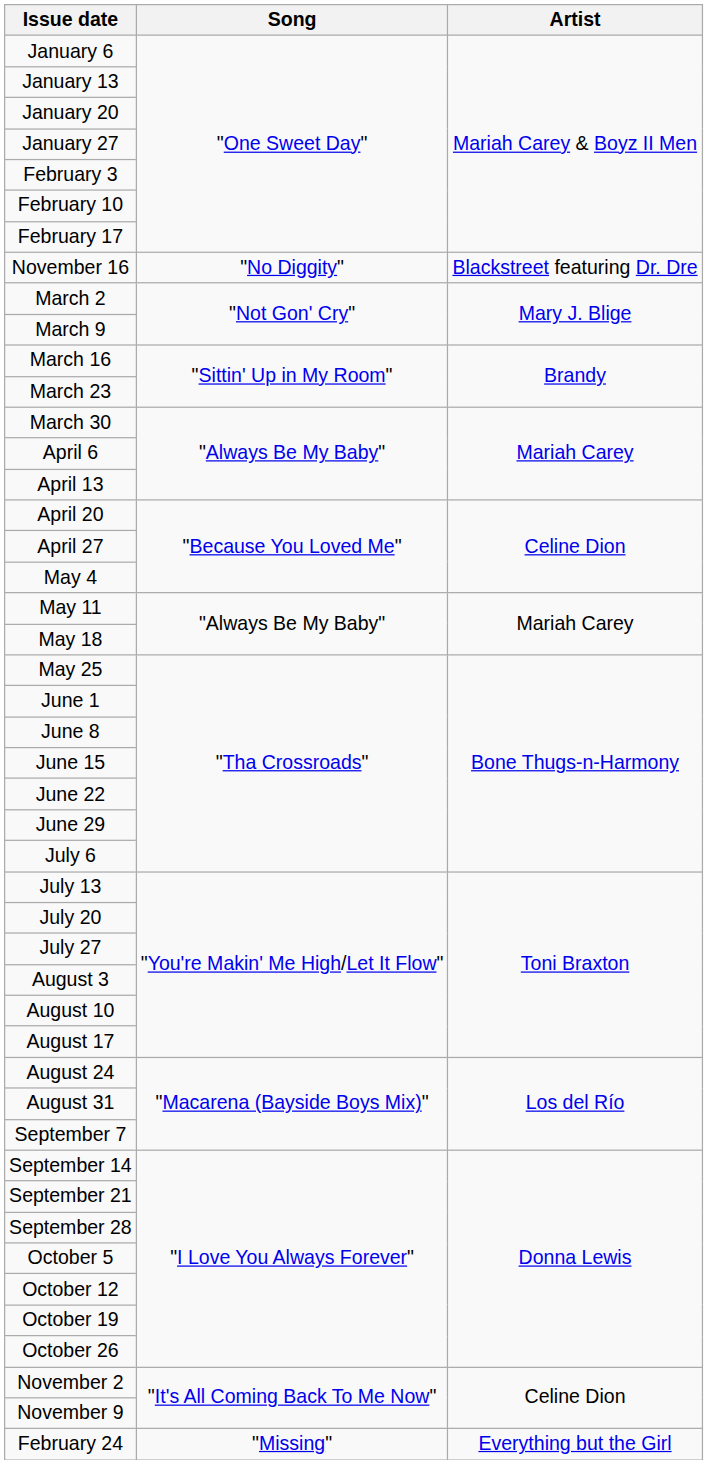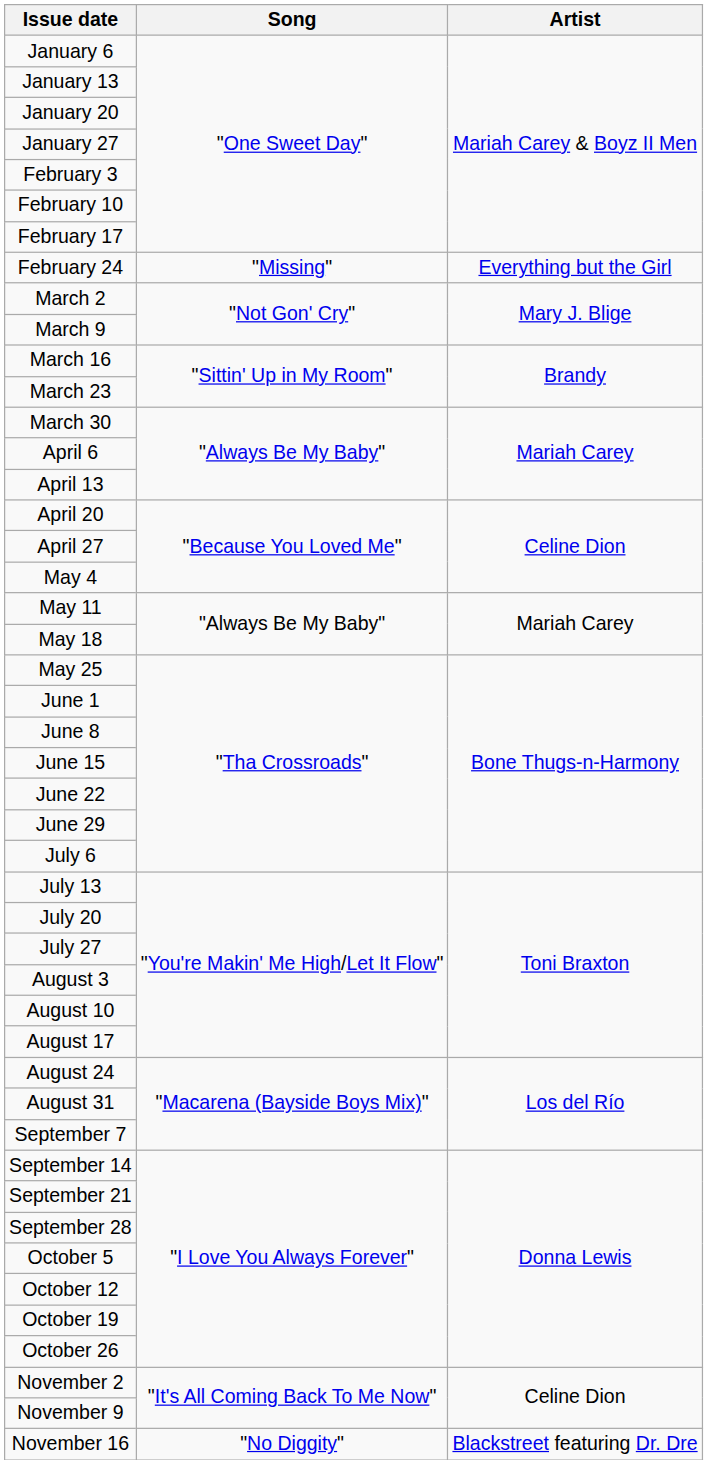 <table class="wikitable plainrowheaders" style="text-align: center">
 <tr>
 <th>Issue date</th>
 <th>Song</th>
 <th>Artist</th>
 </tr>
 <tr>
 <td>January 6</td>
 <td rowspan="7">"<a href='#'>One Sweet Day</a>"</td>
 <td rowspan="7"><a href='#'>Mariah Carey</a> & <a href='#'>Boyz II Men</a></td>
 </tr>
 <tr>
 <td>January 13</td>
 </tr>
 <tr>
 <td>January 20</td>
 </tr>
 <tr>
 <td>January 27</td>
 </tr>
 <tr>
 <td>February 3</td>
 </tr>
 <tr>
 <td>February 10</td>
 </tr>
 <tr>
 <td>February 17</td>
 </tr>
 <tr>
-<td>November 16</td>
-<td>"<a href='#'>No Diggity</a>"</td>
-<td><a href='#'>Blackstreet</a> featuring <a href='#'>Dr. Dre</a></td>
+<td>February 24</td>
+<td>"<a href='#'>Missing</a>"</td>
+<td><a href='#'>Everything but the Girl</a></td>
 </tr>
 <tr>
 <td>March 2</td>
 <td rowspan="2">"<a href='#'>Not Gon' Cry</a>"</td>
 <td rowspan="2"><a href='#'>Mary J. Blige</a></td>
 </tr>
 <tr>
 <td>March 9</td>
 </tr>
 <tr>
 <td>March 16</td>
 <td rowspan="2">"<a href='#'>Sittin' Up in My Room</a>"</td>
 <td rowspan="2"><a href='#'>Brandy</a></td>
 </tr>
 <tr>
 <td>March 23</td>
 </tr>
 <tr>
 <td>March 30</td>
 <td rowspan="3">"<a href='#'>Always Be My Baby</a>"</td>
 <td rowspan="3"><a href='#'>Mariah Carey</a></td>
 </tr>
 <tr>
 <td>April 6</td>
 </tr>
 <tr>
 <td>April 13</td>
 </tr>
 <tr>
 <td>April 20</td>
 <td rowspan="3">"<a href='#'>Because You Loved Me</a>"</td>
 <td rowspan="3"><a href='#'>Celine Dion</a></td>
 </tr>
 <tr>
 <td>April 27</td>
 </tr>
 <tr>
 <td>May 4</td>
 </tr>
 <tr>
 <td>May 11</td>
 <td rowspan="2">"Always Be My Baby"</td>
 <td rowspan="2">Mariah Carey</td>
 </tr>
 <tr>
 <td>May 18</td>
 </tr>
 <tr>
 <td>May 25</td>
 <td rowspan="7">"<a href='#'>Tha Crossroads</a>"</td>
 <td rowspan="7"><a href='#'>Bone Thugs-n-Harmony</a></td>
 </tr>
 <tr>
 <td>June 1</td>
 </tr>
 <tr>
 <td>June 8</td>
 </tr>
 <tr>
 <td>June 15</td>
 </tr>
 <tr>
 <td>June 22</td>
 </tr>
 <tr>
 <td>June 29</td>
 </tr>
 <tr>
 <td>July 6</td>
 </tr>
 <tr>
 <td>July 13</td>
 <td rowspan="6">"<a href='#'>You're Makin' Me High</a>/<a href='#'>Let It Flow</a>"</td>
 <td rowspan="6"><a href='#'>Toni Braxton</a></td>
 </tr>
 <tr>
 <td>July 20</td>
 </tr>
 <tr>
 <td>July 27</td>
 </tr>
 <tr>
 <td>August 3</td>
 </tr>
 <tr>
 <td>August 10</td>
 </tr>
 <tr>
 <td>August 17</td>
 </tr>
 <tr>
 <td>August 24</td>
 <td rowspan="3">"<a href='#'>Macarena (Bayside Boys Mix)</a>"</td>
 <td rowspan="3"><a href='#'>Los del Río</a></td>
 </tr>
 <tr>
 <td>August 31</td>
 </tr>
 <tr>
 <td>September 7</td>
 </tr>
 <tr>
 <td>September 14</td>
 <td rowspan="7">"<a href='#'>I Love You Always Forever</a>"</td>
 <td rowspan="7"><a href='#'>Donna Lewis</a></td>
 </tr>
 <tr>
 <td>September 21</td>
 </tr>
 <tr>
 <td>September 28</td>
 </tr>
 <tr>
 <td>October 5</td>
 </tr>
 <tr>
 <td>October 12</td>
 </tr>
 <tr>
 <td>October 19</td>
 </tr>
 <tr>
 <td>October 26</td>
 </tr>
 <tr>
 <td>November 2</td>
 <td rowspan="2">"<a href='#'>It's All Coming Back To Me Now</a>"</td>
 <td rowspan="2">Celine Dion</td>
 </tr>
 <tr>
 <td>November 9</td>
 </tr>
 <tr>
-<td>February 24</td>
-<td>"<a href='#'>Missing</a>"</td>
-<td><a href='#'>Everything but the Girl</a></td>
+<td>November 16</td>
+<td>"<a href='#'>No Diggity</a>"</td>
+<td><a href='#'>Blackstreet</a> featuring <a href='#'>Dr. Dre</a></td>
 </tr>
 </table>
